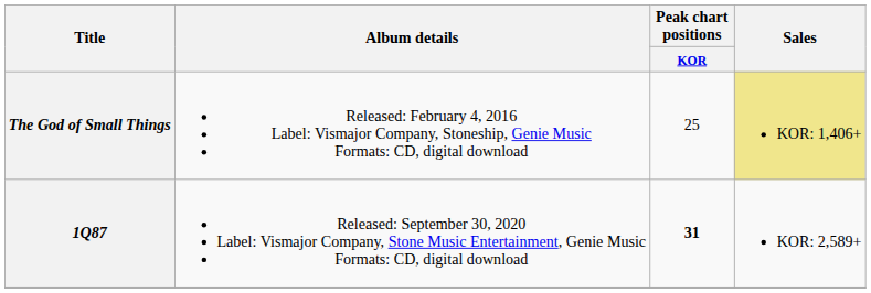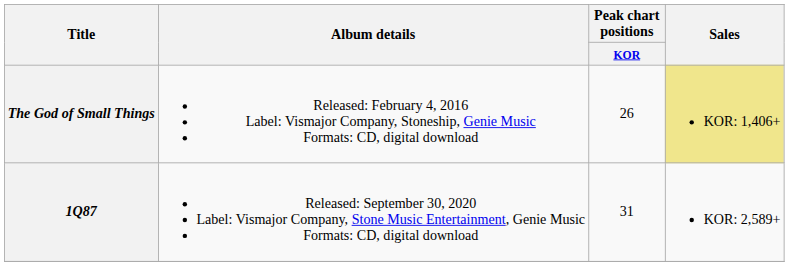 <table class="wikitable plainrowheaders" style="text-align:center;">
 <tr>
 <th rowspan="2" scope="col">Title</th>
 <th rowspan="2" scope="col">Album details</th>
 <th colspan="1" scope="col" style="width:5em;">Peak chart positions</th>
 <th rowspan="2" scope="col">Sales</th>
 </tr>
 <tr>
 <th><small><a href='#'>KOR</a></small><br></th>
 </tr>
 <tr>
 <th scope="row"><em>The God of Small Things</em></th>
 <td><br><ul><li>Released: February 4, 2016</li><li>Label: Vismajor Company, Stoneship, <a href='#'>Genie Music</a></li><li>Formats: CD, digital download</li></ul></td>
-<td>25</td>
+<td>26</td>
 <td style="background: khaki;"><br><ul><li>KOR: 1,406+</li></ul></td>
 </tr>
 <tr>
 <th scope="row"><em>1Q87</em></th>
 <td><br><ul><li>Released: September 30, 2020</li><li>Label: Vismajor Company, <a href='#'>Stone Music Entertainment</a>, Genie Music</li><li>Formats: CD, digital download</li></ul></td>
-<td><strong>31</strong></td>
+<td>31</td>
 <td><br><ul><li>KOR: 2,589+</li></ul></td>
 </tr>
 <tr>
 </tr>
 </table>
